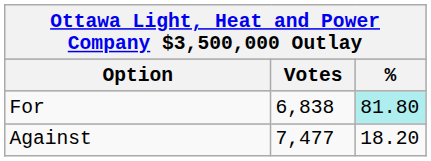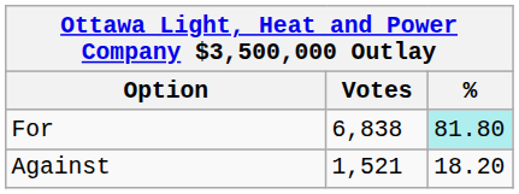 <table class="wikitable">
 <tr>
 <th colspan="3"><a href='#'>Ottawa Light, Heat and Power Company</a> $3,500,000 Outlay</th>
 </tr>
 <tr>
 <th style="width: 170px">Option</th>
 <th style="width: 50px">Votes</th>
 <th style="width: 40px">%</th>
 </tr>
 <tr>
 <td>For</td>
 <td>6,838</td>
 <td style="background: paleturquoise;">81.80</td>
 </tr>
 <tr>
 <td>Against</td>
-<td>7,477</td>
+<td>1,521</td>
 <td>18.20</td>
 </tr>
 </table>
